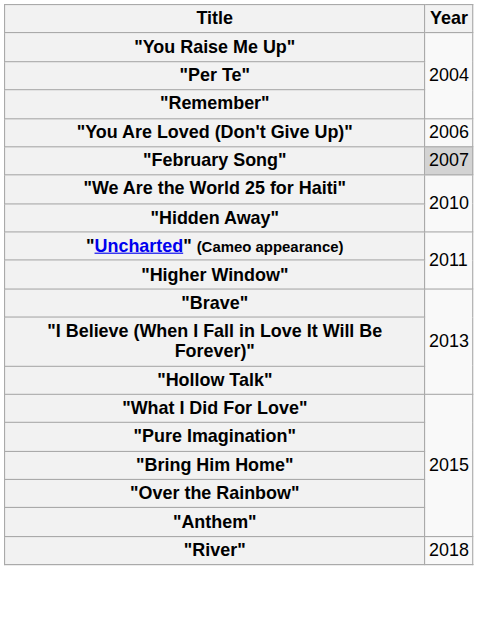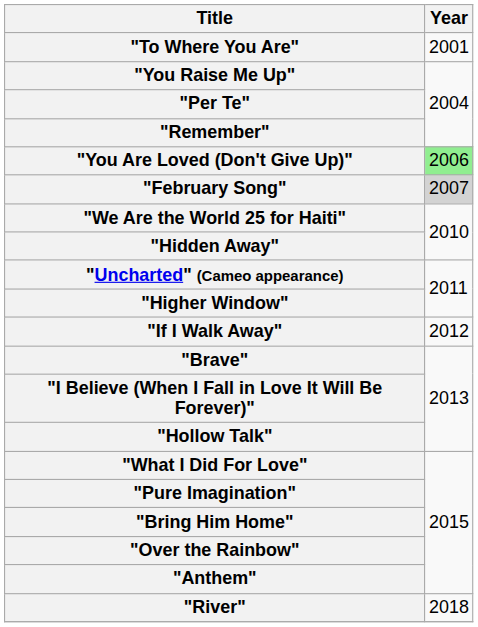 <table class="wikitable plainrowheaders">
 <tr>
 <th scope="col" style="width:23em;">Title</th>
 <th scope="col">Year</th>
+</tr>
+<tr>
+<th scope="row">"To Where You Are"</th>
+<td>2001</td>
 </tr>
 <tr>
 <th scope="row">"You Raise Me Up"</th>
 <td rowspan="3">2004</td>
 </tr>
 <tr>
 <th scope="row">"Per Te"</th>
 </tr>
 <tr>
 <th scope="row">"Remember"<br></th>
 </tr>
 <tr>
 <th scope="row">"You Are Loved (Don't Give Up)"</th>
-<td>2006</td>
+<td style="background: lightgreen;">2006</td>
 </tr>
 <tr>
 <th scope="row">"February Song"</th>
 <td style="background: lightgrey;">2007</td>
 </tr>
 <tr>
 <th scope="row">"We Are the World 25 for Haiti"<br></th>
 <td rowspan="2">2010</td>
 </tr>
 <tr>
 <th scope="row">"Hidden Away"</th>
 </tr>
 <tr>
 <th scope="row">"<a href='#'>Uncharted</a>" <small>(Cameo appearance)</small><br></th>
 <td rowspan="2">2011</td>
 </tr>
 <tr>
 <th scope="row">"Higher Window"</th>
+</tr>
+<tr>
+<th scope="row">"If I Walk Away"</th>
+<td>2012</td>
 </tr>
 <tr>
 <th scope="row">"Brave"</th>
 <td rowspan="3">2013</td>
 </tr>
 <tr>
 <th scope="row">"I Believe (When I Fall in Love It Will Be Forever)"</th>
 </tr>
 <tr>
 <th scope="row">"Hollow Talk"</th>
 </tr>
 <tr>
 <th scope="row">"What I Did For Love"</th>
 <td rowspan="5">2015</td>
 </tr>
 <tr>
 <th scope="row">"Pure Imagination"</th>
 </tr>
 <tr>
 <th scope="row">"Bring Him Home"</th>
 </tr>
 <tr>
 <th scope="row">"Over the Rainbow"</th>
 </tr>
 <tr>
 <th scope="row">"Anthem"</th>
 </tr>
 <tr>
 <th scope="row">"River"</th>
 <td>2018</td>
 </tr>
 <tr>
 </tr>
 </table>
